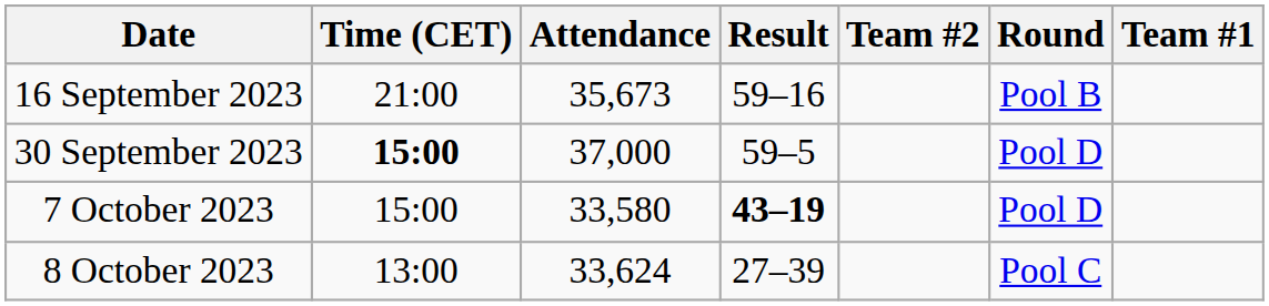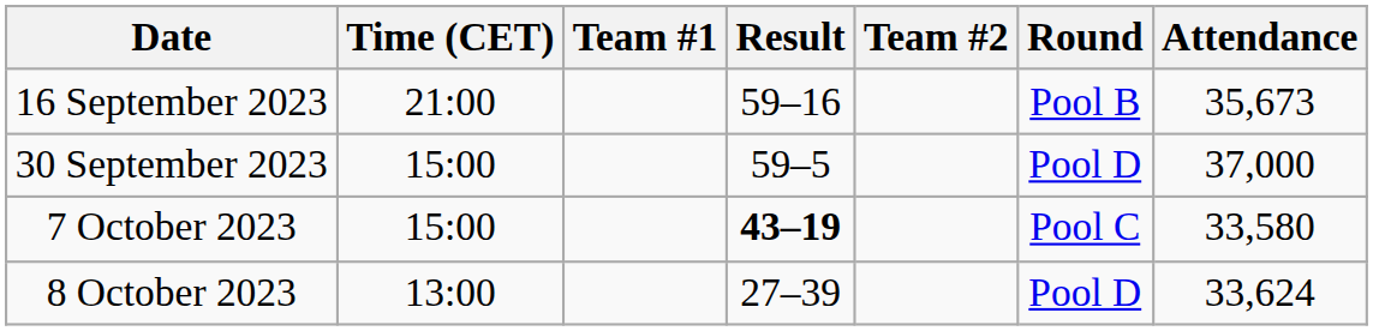 <table class="wikitable plainrowheaders sortable" style="text-align:center">
 <tr>
 <th>Date</th>
 <th>Time (CET)</th>
-<th>Attendance</th>
+<th>Team #1</th>
 <th>Result</th>
 <th>Team #2</th>
 <th>Round</th>
-<th>Team #1</th>
+<th>Attendance</th>
 </tr>
 <tr>
 <td>16 September 2023</td>
 <td>21:00</td>
-<td style="text-align:center;">35,673</td>
+<td></td>
 <td style="text-align:center;">59–16</td>
 <td></td>
 <td><a href='#'>Pool B</a></td>
-<td></td>
+<td style="text-align:center;">35,673</td>
 </tr>
 <tr>
 <td>30 September 2023</td>
-<td><strong>15:00</strong></td>
-<td style="text-align:center;">37,000</td>
+<td>15:00</td>
+<td></td>
 <td style="text-align:center;">59–5</td>
 <td></td>
 <td><a href='#'>Pool D</a></td>
-<td></td>
+<td style="text-align:center;">37,000</td>
 </tr>
 <tr>
 <td>7 October 2023</td>
 <td>15:00</td>
-<td style="text-align:center;">33,580</td>
+<td></td>
 <td style="text-align:center;"><strong>43–19</strong></td>
 <td></td>
-<td><a href='#'>Pool D</a></td>
-<td></td>
+<td><a href='#'>Pool C</a></td>
+<td style="text-align:center;">33,580</td>
 </tr>
 <tr>
 <td>8 October 2023</td>
 <td>13:00</td>
-<td style="text-align:center;">33,624</td>
+<td></td>
 <td style="text-align:center;">27–39</td>
 <td></td>
-<td><a href='#'>Pool C</a></td>
-<td></td>
+<td><a href='#'>Pool D</a></td>
+<td style="text-align:center;">33,624</td>
 </tr>
 </table>
